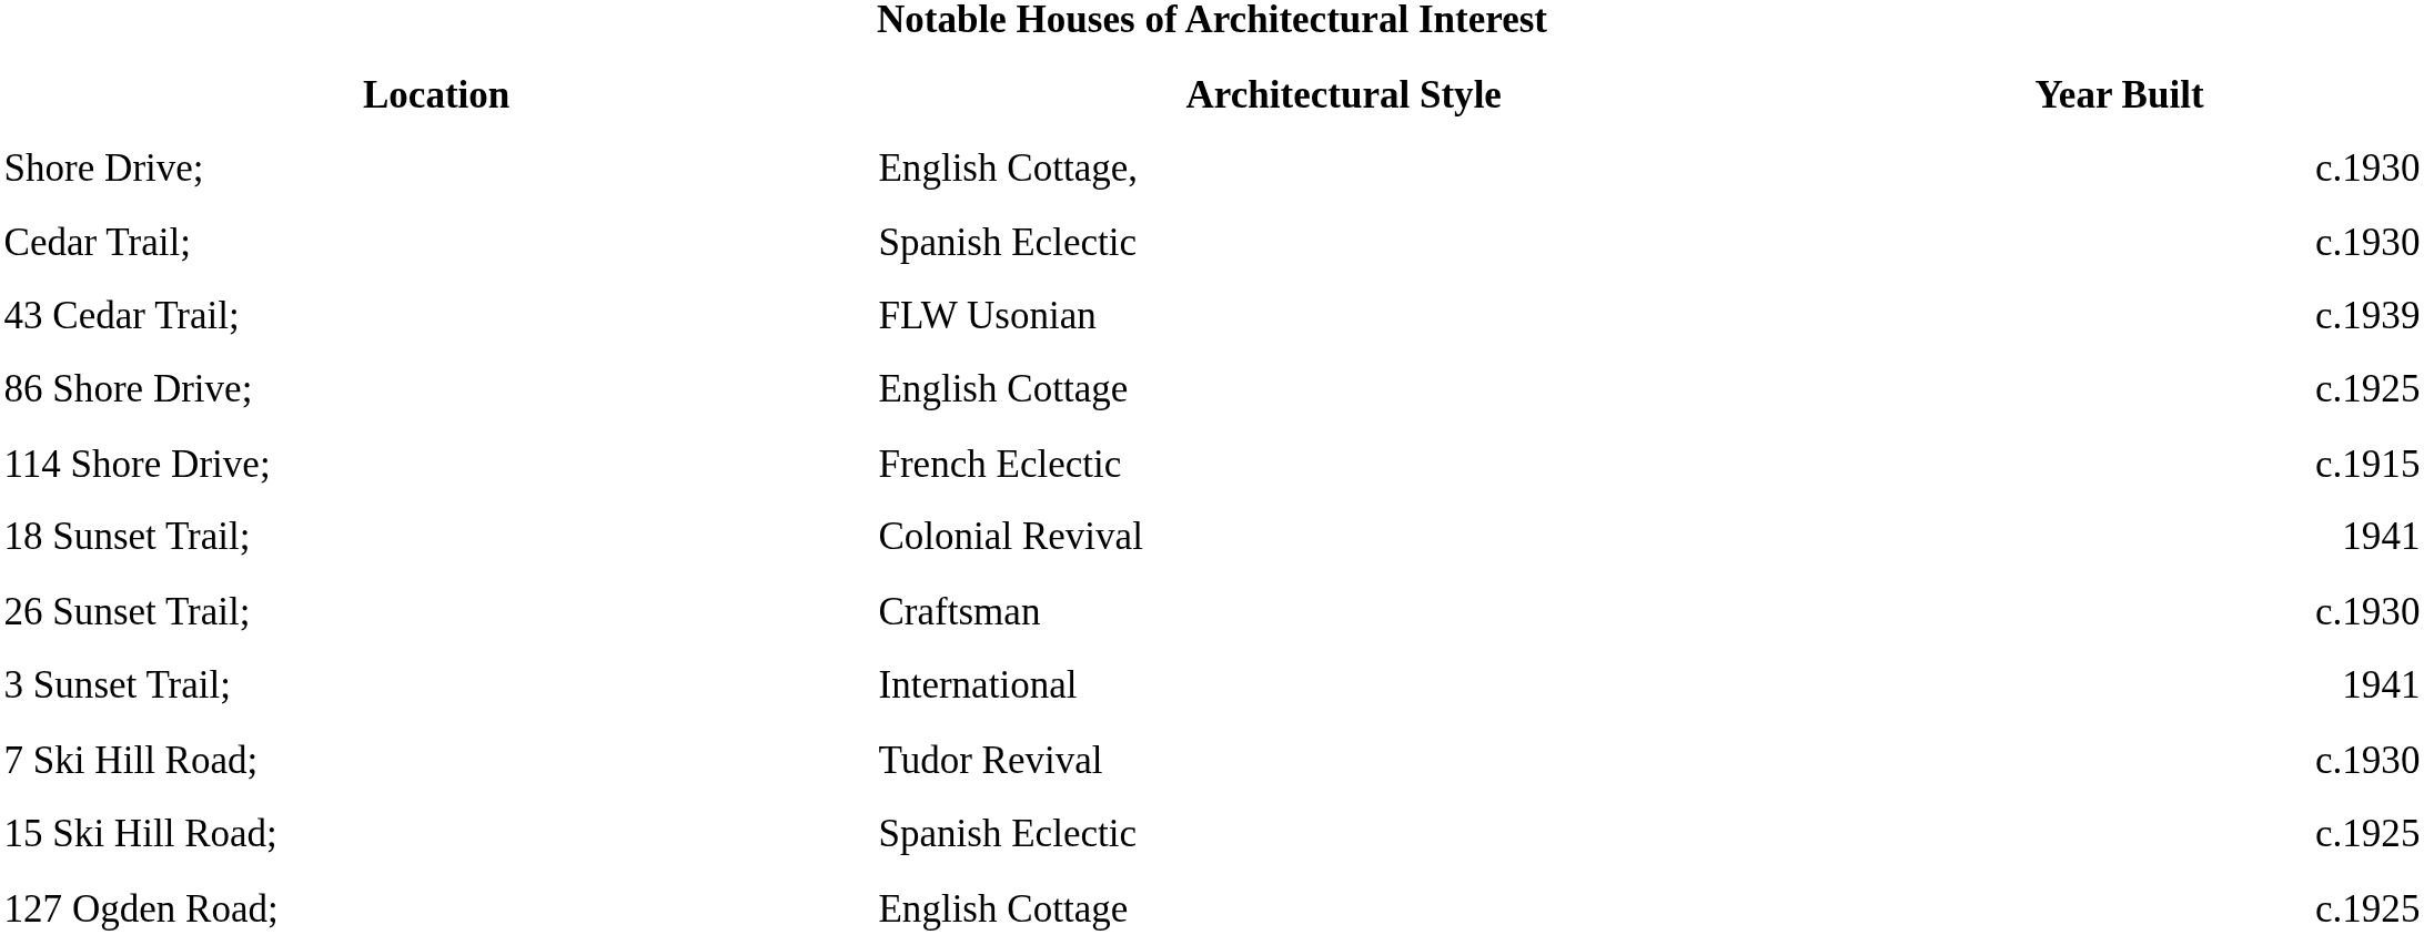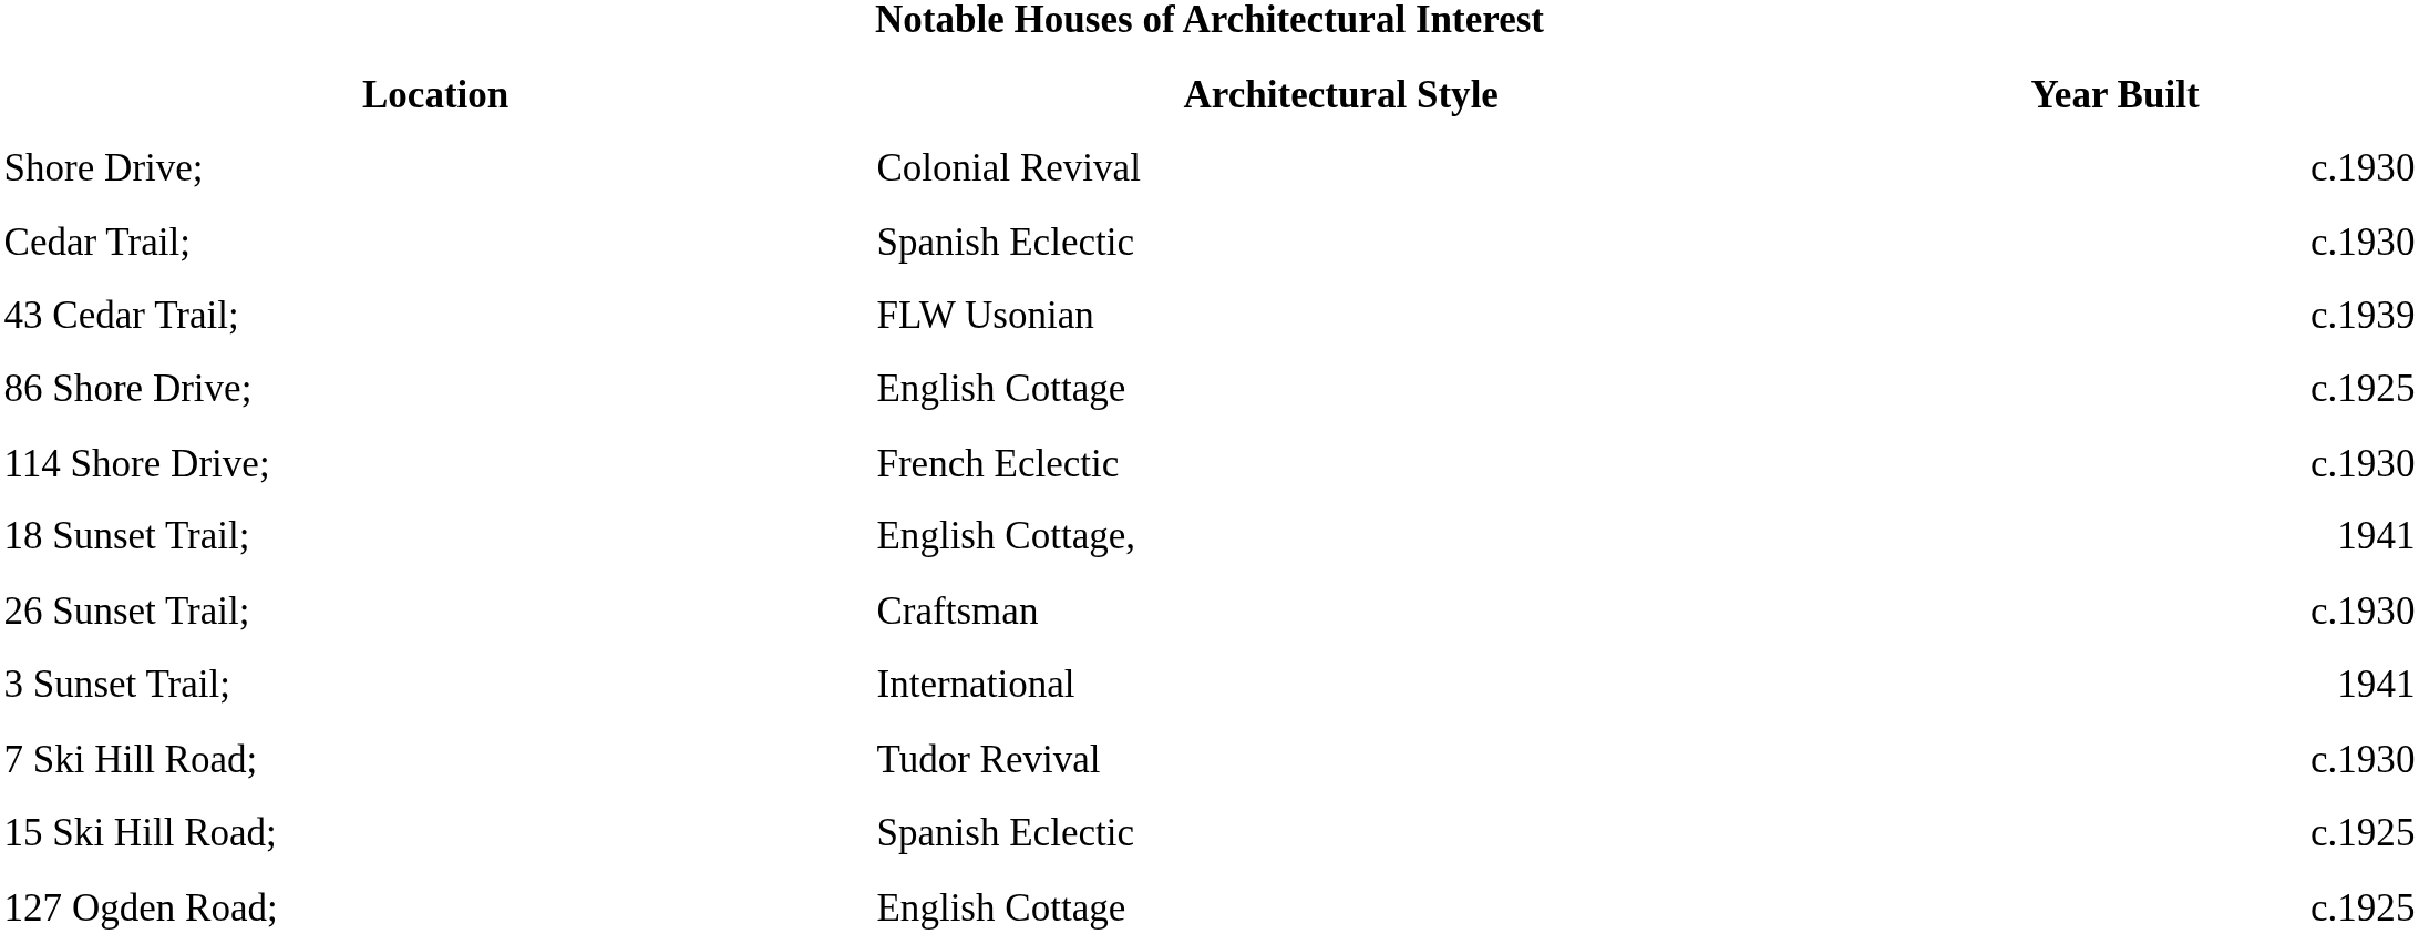 <table class="class="wikitable floatright" style="width: 1000px; height: 400px;" style="border-spacing: 2px; border: 1px solid darkgray">
 <tr>
 <td colspan=3 style="text-align: center;"><strong>Notable Houses of Architectural Interest</strong></td>
 </tr>
 <tr>
 <th style="width: 130px;"><strong>Location</strong></th>
 <th style="width: 140px;"><strong>Architectural Style</strong></th>
 <th style="width: 90px;"><strong>Year Built</strong></th>
 </tr>
 <tr>
 <td style="text-align: left;">Shore Drive;</td>
-<td style="text-align: left;">English Cottage,</td>
+<td style="text-align: left;">Colonial Revival</td>
 <td style="text-align: right;">c.1930</td>
 </tr>
 <tr>
 <td style="text-align: left;">Cedar Trail;</td>
 <td style="text-align: left;">Spanish Eclectic</td>
 <td style="text-align: right;">c.1930</td>
 </tr>
 <tr>
 <td style="text-align: left;">43 Cedar Trail;</td>
 <td style="text-align: left;">FLW Usonian</td>
 <td style="text-align: right;">c.1939</td>
 </tr>
 <tr>
 <td style="text-align: left;">86 Shore Drive;</td>
 <td style="text-align: left;">English Cottage</td>
 <td style="text-align: right;">c.1925</td>
 </tr>
 <tr>
 <td style="text-align: left;">114 Shore Drive;</td>
 <td style="text-align: left;">French Eclectic</td>
-<td style="text-align: right;">c.1915</td>
+<td style="text-align: right;">c.1930</td>
 </tr>
 <tr>
 <td style="text-align: left;">18 Sunset Trail;</td>
-<td style="text-align: left;">Colonial Revival</td>
+<td style="text-align: left;">English Cottage,</td>
 <td style="text-align: right;">1941</td>
 </tr>
 <tr>
 <td style="text-align: left;">26 Sunset Trail;</td>
 <td style="text-align: left;">Craftsman</td>
 <td style="text-align: right;">c.1930</td>
 </tr>
 <tr>
 <td style="text-align: left;">3 Sunset Trail;</td>
 <td style="text-align: left;">International</td>
 <td style="text-align: right;">1941</td>
 </tr>
 <tr>
 <td style="text-align: left;">7 Ski Hill Road;</td>
 <td style="text-align: left;">Tudor Revival</td>
 <td style="text-align: right;">c.1930</td>
 </tr>
 <tr>
 <td style="text-align: left;">15 Ski Hill Road;</td>
 <td style="text-align: left;">Spanish Eclectic</td>
 <td style="text-align: right;">c.1925</td>
 </tr>
 <tr>
 <td style="text-align: left;">127 Ogden Road;</td>
 <td style="text-align: left;">English Cottage</td>
 <td style="text-align: right;">c.1925</td>
 </tr>
 <tr>
 </tr>
 </table>
